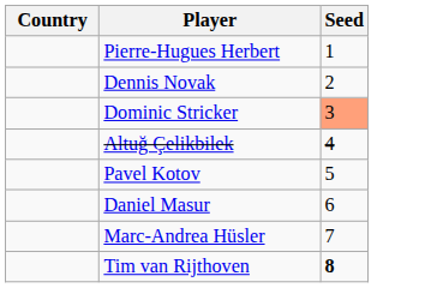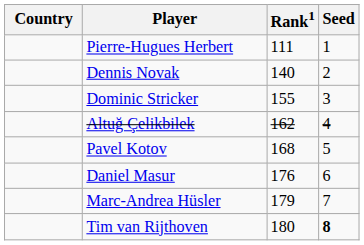 <table class="sortable wikitable">
 <tr>
 <th width="70">Country</th>
 <th width="175">Player</th>
+<th>Rank<sup>1</sup></th>
 <th>Seed</th>
 </tr>
 <tr>
 <td></td>
 <td><a href='#'>Pierre-Hugues Herbert</a></td>
+<td>111</td>
 <td>1</td>
 </tr>
 <tr>
 <td></td>
 <td><a href='#'>Dennis Novak</a></td>
+<td>140</td>
 <td>2</td>
 </tr>
 <tr>
 <td></td>
 <td><a href='#'>Dominic Stricker</a></td>
-<td style="background: lightsalmon;">3</td>
+<td>155</td>
+<td>3</td>
 </tr>
 <tr>
 <td><s></s></td>
 <td><s><a href='#'>Altuğ Çelikbilek</a></s></td>
+<td><s>162</s></td>
 <td><s>4</s></td>
 </tr>
 <tr>
 <td></td>
 <td><a href='#'>Pavel Kotov</a></td>
+<td>168</td>
 <td>5</td>
 </tr>
 <tr>
 <td></td>
 <td><a href='#'>Daniel Masur</a></td>
+<td>176</td>
 <td>6</td>
 </tr>
 <tr>
 <td></td>
 <td><a href='#'>Marc-Andrea Hüsler</a></td>
+<td>179</td>
 <td>7</td>
 </tr>
 <tr>
 <td></td>
 <td><a href='#'>Tim van Rijthoven</a></td>
+<td>180</td>
 <td><strong>8</strong></td>
 </tr>
 </table>
